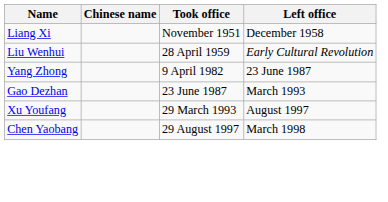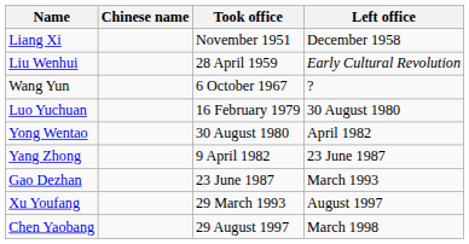 <table class="wikitable">
 <tr>
 <th>Name</th>
 <th>Chinese name</th>
 <th>Took office</th>
 <th>Left office</th>
 </tr>
 <tr>
 <td><a href='#'>Liang Xi</a></td>
 <td></td>
 <td>November 1951</td>
 <td>December 1958</td>
 </tr>
 <tr>
 <td><a href='#'>Liu Wenhui</a></td>
 <td></td>
 <td>28 April 1959</td>
 <td><em>Early Cultural Revolution</em></td>
+</tr>
+<tr>
+<td>Wang Yun</td>
+<td></td>
+<td>6 October 1967</td>
+<td>?</td>
+</tr>
+<tr>
+<td><a href='#'>Luo Yuchuan</a></td>
+<td></td>
+<td>16 February 1979</td>
+<td>30 August 1980</td>
+</tr>
+<tr>
+<td><a href='#'>Yong Wentao</a></td>
+<td></td>
+<td>30 August 1980</td>
+<td>April 1982</td>
 </tr>
 <tr>
 <td><a href='#'>Yang Zhong</a></td>
 <td></td>
 <td>9 April 1982</td>
 <td>23 June 1987</td>
 </tr>
 <tr>
 <td><a href='#'>Gao Dezhan</a></td>
 <td></td>
 <td>23 June 1987</td>
 <td>March 1993</td>
 </tr>
 <tr>
 <td><a href='#'>Xu Youfang</a></td>
 <td></td>
 <td>29 March 1993</td>
 <td>August 1997</td>
 </tr>
 <tr>
 <td><a href='#'>Chen Yaobang</a></td>
 <td></td>
 <td>29 August 1997</td>
 <td>March 1998</td>
 </tr>
 </table>
